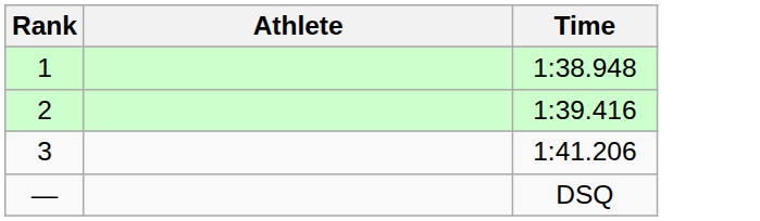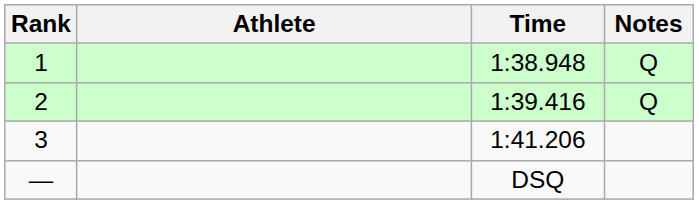 <table class=wikitable style="text-align:center">
 <tr>
 <th width=40>Rank</th>
 <th width=250>Athlete</th>
 <th width=80>Time</th>
+<th width=50>Notes</th>
 </tr>
 <tr bgcolor="ccffcc">
 <td>1</td>
 <td align=left></td>
 <td>1:38.948</td>
+<td>Q</td>
 </tr>
 <tr bgcolor="ccffcc">
 <td>2</td>
 <td align=left></td>
 <td>1:39.416</td>
+<td>Q</td>
 </tr>
 <tr>
 <td>3</td>
 <td align=left></td>
 <td>1:41.206</td>
+<td></td>
 </tr>
 <tr>
 <td>—</td>
 <td align=left></td>
 <td>DSQ</td>
+<td></td>
 </tr>
 </table>
